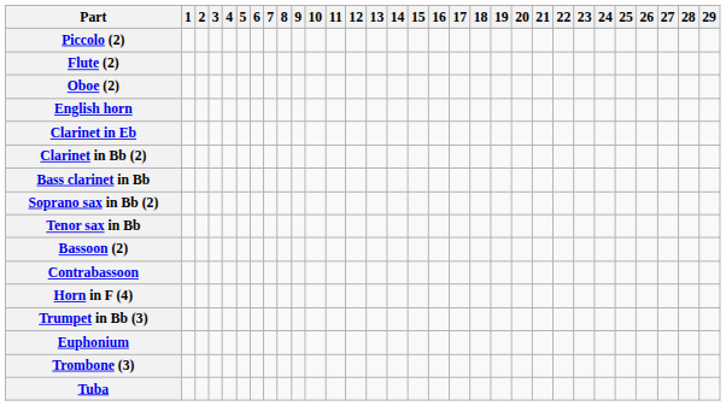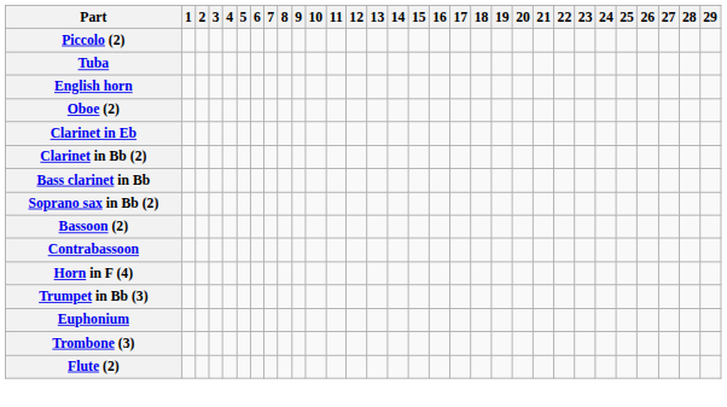 <table class="wikitable" style="font-size: 85%; text-align: center; width: auto;">
 <tr>
 <th style="width:12em">Part</th>
 <th>1</th>
 <th>2</th>
 <th>3</th>
 <th>4</th>
 <th>5</th>
 <th>6</th>
 <th>7</th>
 <th>8</th>
 <th>9</th>
 <th>10</th>
 <th>11</th>
 <th>12</th>
 <th>13</th>
 <th>14</th>
 <th>15</th>
 <th>16</th>
 <th>17</th>
 <th>18</th>
 <th>19</th>
 <th>20</th>
 <th>21</th>
 <th>22</th>
 <th>23</th>
 <th>24</th>
 <th>25</th>
 <th>26</th>
 <th>27</th>
 <th>28</th>
 <th>29</th>
 </tr>
 <tr>
 <th><a href='#'>Piccolo</a> (2)</th>
 <td></td>
 <td></td>
 <td></td>
 <td></td>
 <td></td>
 <td></td>
 <td></td>
 <td></td>
 <td></td>
 <td></td>
 <td></td>
 <td></td>
 <td></td>
 <td></td>
 <td></td>
 <td></td>
 <td></td>
 <td></td>
 <td></td>
 <td></td>
 <td></td>
 <td></td>
 <td></td>
 <td></td>
 <td></td>
 <td></td>
 <td></td>
 <td></td>
 <td></td>
 </tr>
 <tr>
-<th><a href='#'>Flute</a> (2)</th>
+<th><a href='#'>Tuba</a></th>
+<td></td>
+<td></td>
+<td></td>
+<td></td>
+<td></td>
+<td></td>
+<td></td>
+<td></td>
+<td></td>
+<td></td>
+<td></td>
+<td></td>
+<td></td>
+<td></td>
+<td></td>
+<td></td>
+<td></td>
+<td></td>
+<td></td>
+<td></td>
+<td></td>
+<td></td>
+<td></td>
+<td></td>
+<td></td>
+<td></td>
+<td></td>
+<td></td>
+<td></td>
+</tr>
+<tr>
+<th><a href='#'>English horn</a></th>
 <td></td>
 <td></td>
 <td></td>
 <td></td>
 <td></td>
 <td></td>
 <td></td>
 <td></td>
 <td></td>
 <td></td>
 <td></td>
 <td></td>
 <td></td>
 <td></td>
 <td></td>
 <td></td>
 <td></td>
 <td></td>
 <td></td>
 <td></td>
 <td></td>
 <td></td>
 <td></td>
 <td></td>
 <td></td>
 <td></td>
 <td></td>
 <td></td>
 <td></td>
 </tr>
 <tr>
 <th><a href='#'>Oboe</a> (2)</th>
-<td></td>
-<td></td>
-<td></td>
-<td></td>
-<td></td>
-<td></td>
-<td></td>
-<td></td>
-<td></td>
-<td></td>
-<td></td>
-<td></td>
-<td></td>
-<td></td>
-<td></td>
-<td></td>
-<td></td>
-<td></td>
-<td></td>
-<td></td>
-<td></td>
-<td></td>
-<td></td>
-<td></td>
-<td></td>
-<td></td>
-<td></td>
-<td></td>
-<td></td>
-</tr>
-<tr>
-<th><a href='#'>English horn</a></th>
 <td></td>
 <td></td>
 <td></td>
 <td></td>
 <td></td>
 <td></td>
 <td></td>
 <td></td>
 <td></td>
 <td></td>
 <td></td>
 <td></td>
 <td></td>
 <td></td>
 <td></td>
 <td></td>
 <td></td>
 <td></td>
 <td></td>
 <td></td>
 <td></td>
 <td></td>
 <td></td>
 <td></td>
 <td></td>
 <td></td>
 <td></td>
 <td></td>
 <td></td>
 </tr>
 <tr>
 <th><a href='#'>Clarinet in Eb</a></th>
 <td></td>
 <td></td>
 <td></td>
 <td></td>
 <td></td>
 <td></td>
 <td></td>
 <td></td>
 <td></td>
 <td></td>
 <td></td>
 <td></td>
 <td></td>
 <td></td>
 <td></td>
 <td></td>
 <td></td>
 <td></td>
 <td></td>
 <td></td>
 <td></td>
 <td></td>
 <td></td>
 <td></td>
 <td></td>
 <td></td>
 <td></td>
 <td></td>
 <td></td>
 </tr>
 <tr>
 <th><a href='#'>Clarinet</a> in Bb (2)</th>
 <td></td>
 <td></td>
 <td></td>
 <td></td>
 <td></td>
 <td></td>
 <td></td>
 <td></td>
 <td></td>
 <td></td>
 <td></td>
 <td></td>
 <td></td>
 <td></td>
 <td></td>
 <td></td>
 <td></td>
 <td></td>
 <td></td>
 <td></td>
 <td></td>
 <td></td>
 <td></td>
 <td></td>
 <td></td>
 <td></td>
 <td></td>
 <td></td>
 <td></td>
 </tr>
 <tr>
 <th><a href='#'>Bass clarinet</a> in Bb</th>
 <td></td>
 <td></td>
 <td></td>
 <td></td>
 <td></td>
 <td></td>
 <td></td>
 <td></td>
 <td></td>
 <td></td>
 <td></td>
 <td></td>
 <td></td>
 <td></td>
 <td></td>
 <td></td>
 <td></td>
 <td></td>
 <td></td>
 <td></td>
 <td></td>
 <td></td>
 <td></td>
 <td></td>
 <td></td>
 <td></td>
 <td></td>
 <td></td>
 <td></td>
 </tr>
 <tr>
 <th><a href='#'>Soprano sax</a> in Bb (2)</th>
-<td></td>
-<td></td>
-<td></td>
-<td></td>
-<td></td>
-<td></td>
-<td></td>
-<td></td>
-<td></td>
-<td></td>
-<td></td>
-<td></td>
-<td></td>
-<td></td>
-<td></td>
-<td></td>
-<td></td>
-<td></td>
-<td></td>
-<td></td>
-<td></td>
-<td></td>
-<td></td>
-<td></td>
-<td></td>
-<td></td>
-<td></td>
-<td></td>
-<td></td>
-</tr>
-<tr>
-<th><a href='#'>Tenor sax</a> in Bb</th>
 <td></td>
 <td></td>
 <td></td>
 <td></td>
 <td></td>
 <td></td>
 <td></td>
 <td></td>
 <td></td>
 <td></td>
 <td></td>
 <td></td>
 <td></td>
 <td></td>
 <td></td>
 <td></td>
 <td></td>
 <td></td>
 <td></td>
 <td></td>
 <td></td>
 <td></td>
 <td></td>
 <td></td>
 <td></td>
 <td></td>
 <td></td>
 <td></td>
 <td></td>
 </tr>
 <tr>
 <th><a href='#'>Bassoon</a> (2)</th>
 <td></td>
 <td></td>
 <td></td>
 <td></td>
 <td></td>
 <td></td>
 <td></td>
 <td></td>
 <td></td>
 <td></td>
 <td></td>
 <td></td>
 <td></td>
 <td></td>
 <td></td>
 <td></td>
 <td></td>
 <td></td>
 <td></td>
 <td></td>
 <td></td>
 <td></td>
 <td></td>
 <td></td>
 <td></td>
 <td></td>
 <td></td>
 <td></td>
 <td></td>
 </tr>
 <tr>
 <th><a href='#'>Contrabassoon</a></th>
 <td></td>
 <td></td>
 <td></td>
 <td></td>
 <td></td>
 <td></td>
 <td></td>
 <td></td>
 <td></td>
 <td></td>
 <td></td>
 <td></td>
 <td></td>
 <td></td>
 <td></td>
 <td></td>
 <td></td>
 <td></td>
 <td></td>
 <td></td>
 <td></td>
 <td></td>
 <td></td>
 <td></td>
 <td></td>
 <td></td>
 <td></td>
 <td></td>
 <td></td>
 </tr>
 <tr>
 <th><a href='#'>Horn</a> in F (4)</th>
 <td></td>
 <td></td>
 <td></td>
 <td></td>
 <td></td>
 <td></td>
 <td></td>
 <td></td>
 <td></td>
 <td></td>
 <td></td>
 <td></td>
 <td></td>
 <td></td>
 <td></td>
 <td></td>
 <td></td>
 <td></td>
 <td></td>
 <td></td>
 <td></td>
 <td></td>
 <td></td>
 <td></td>
 <td></td>
 <td></td>
 <td></td>
 <td></td>
 <td></td>
 </tr>
 <tr>
 <th><a href='#'>Trumpet</a> in Bb (3)</th>
 <td></td>
 <td></td>
 <td></td>
 <td></td>
 <td></td>
 <td></td>
 <td></td>
 <td></td>
 <td></td>
 <td></td>
 <td></td>
 <td></td>
 <td></td>
 <td></td>
 <td></td>
 <td></td>
 <td></td>
 <td></td>
 <td></td>
 <td></td>
 <td></td>
 <td></td>
 <td></td>
 <td></td>
 <td></td>
 <td></td>
 <td></td>
 <td></td>
 <td></td>
 </tr>
 <tr>
 <th><a href='#'>Euphonium</a></th>
 <td></td>
 <td></td>
 <td></td>
 <td></td>
 <td></td>
 <td></td>
 <td></td>
 <td></td>
 <td></td>
 <td></td>
 <td></td>
 <td></td>
 <td></td>
 <td></td>
 <td></td>
 <td></td>
 <td></td>
 <td></td>
 <td></td>
 <td></td>
 <td></td>
 <td></td>
 <td></td>
 <td></td>
 <td></td>
 <td></td>
 <td></td>
 <td></td>
 <td></td>
 </tr>
 <tr>
 <th><a href='#'>Trombone</a> (3)</th>
 <td></td>
 <td></td>
 <td></td>
 <td></td>
 <td></td>
 <td></td>
 <td></td>
 <td></td>
 <td></td>
 <td></td>
 <td></td>
 <td></td>
 <td></td>
 <td></td>
 <td></td>
 <td></td>
 <td></td>
 <td></td>
 <td></td>
 <td></td>
 <td></td>
 <td></td>
 <td></td>
 <td></td>
 <td></td>
 <td></td>
 <td></td>
 <td></td>
 <td></td>
 </tr>
 <tr>
-<th><a href='#'>Tuba</a></th>
+<th><a href='#'>Flute</a> (2)</th>
 <td></td>
 <td></td>
 <td></td>
 <td></td>
 <td></td>
 <td></td>
 <td></td>
 <td></td>
 <td></td>
 <td></td>
 <td></td>
 <td></td>
 <td></td>
 <td></td>
 <td></td>
 <td></td>
 <td></td>
 <td></td>
 <td></td>
 <td></td>
 <td></td>
 <td></td>
 <td></td>
 <td></td>
 <td></td>
 <td></td>
 <td></td>
 <td></td>
 <td></td>
 </tr>
 </table>
